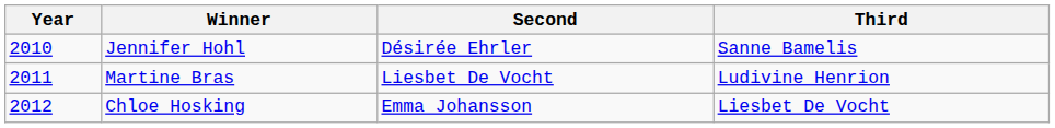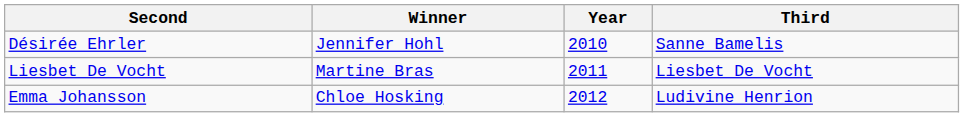 <table class="wikitable" style="font-size:100%" width=60%>
 <tr>
+<th>Second</th>
+<th>Winner</th>
 <th>Year</th>
-<th>Winner</th>
-<th>Second</th>
 <th>Third</th>
 </tr>
 <tr>
+<td> <a href='#'>Désirée Ehrler</a></td>
+<td> <a href='#'>Jennifer Hohl</a></td>
 <td><a href='#'>2010</a></td>
-<td> <a href='#'>Jennifer Hohl</a></td>
-<td> <a href='#'>Désirée Ehrler</a></td>
 <td> <a href='#'>Sanne Bamelis</a></td>
 </tr>
 <tr>
+<td> <a href='#'>Liesbet De Vocht</a></td>
+<td> <a href='#'>Martine Bras</a></td>
 <td><a href='#'>2011</a></td>
-<td> <a href='#'>Martine Bras</a></td>
 <td> <a href='#'>Liesbet De Vocht</a></td>
+</tr>
+<tr>
+<td> <a href='#'>Emma Johansson</a></td>
+<td> <a href='#'>Chloe Hosking</a></td>
+<td><a href='#'>2012</a></td>
 <td> <a href='#'>Ludivine Henrion</a></td>
 </tr>
-<tr>
-<td><a href='#'>2012</a></td>
-<td> <a href='#'>Chloe Hosking</a></td>
-<td> <a href='#'>Emma Johansson</a></td>
-<td> <a href='#'>Liesbet De Vocht</a></td>
-</tr>
 </table>
